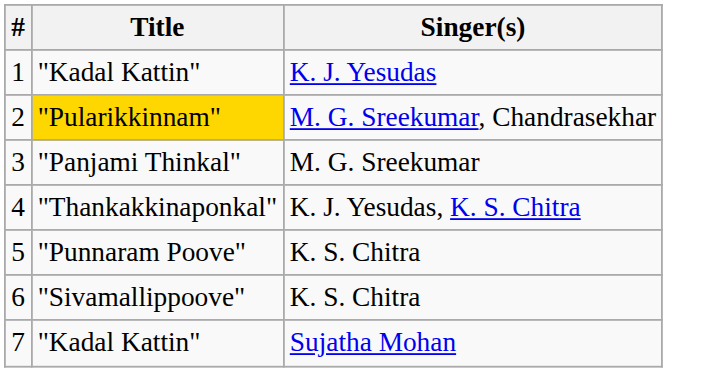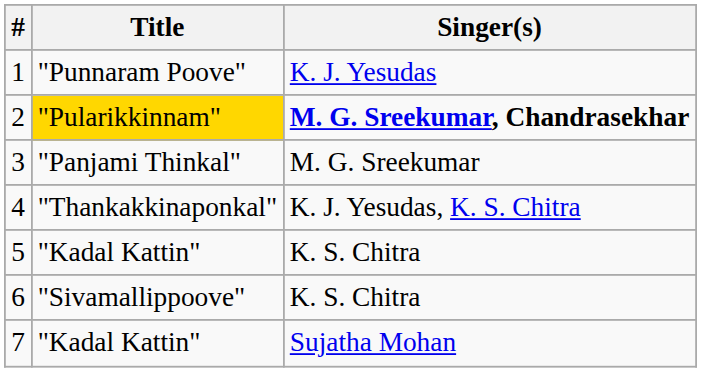 <table class="wikitable" style="font-size:95%;">
 <tr>
 <th>#</th>
 <th>Title</th>
 <th>Singer(s)</th>
 </tr>
 <tr>
 <td>1</td>
-<td>"Kadal Kattin"</td>
+<td>"Punnaram Poove"</td>
 <td><a href='#'>K. J. Yesudas</a></td>
 </tr>
 <tr>
 <td>2</td>
 <td style="background: gold;">"Pularikkinnam"</td>
-<td><a href='#'>M. G. Sreekumar</a>, Chandrasekhar</td>
+<td><strong><a href='#'>M. G. Sreekumar</a>, Chandrasekhar</strong></td>
 </tr>
 <tr>
 <td>3</td>
 <td>"Panjami Thinkal"</td>
 <td>M. G. Sreekumar</td>
 </tr>
 <tr>
 <td>4</td>
 <td>"Thankakkinaponkal"</td>
 <td>K. J. Yesudas, <a href='#'>K. S. Chitra</a></td>
 </tr>
 <tr>
 <td>5</td>
-<td>"Punnaram Poove"</td>
+<td>"Kadal Kattin"</td>
 <td>K. S. Chitra</td>
 </tr>
 <tr>
 <td>6</td>
 <td>"Sivamallippoove"</td>
 <td>K. S. Chitra</td>
 </tr>
 <tr>
 <td>7</td>
 <td>"Kadal Kattin"</td>
 <td><a href='#'>Sujatha Mohan</a></td>
 </tr>
 </table>
